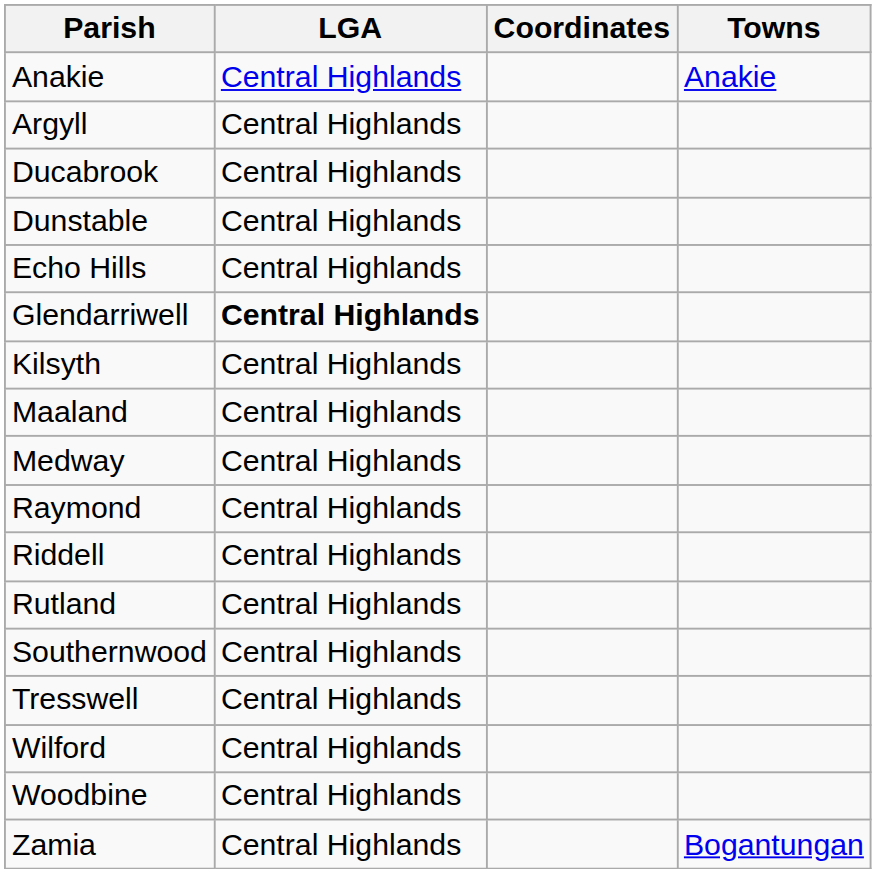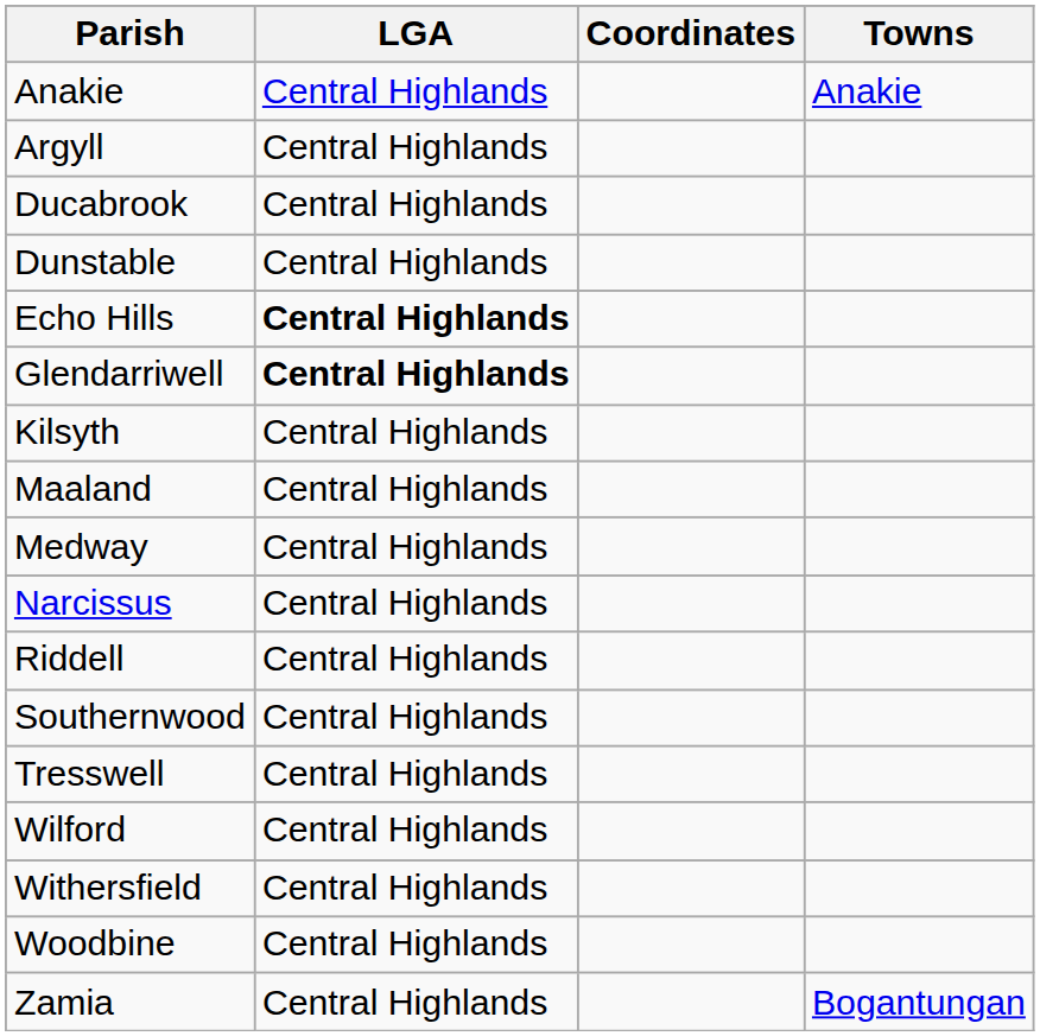 <table class="wikitable sortable">
 <tr>
 <th>Parish</th>
 <th>LGA</th>
 <th>Coordinates</th>
 <th>Towns</th>
 </tr>
 <tr>
 <td>Anakie</td>
 <td><a href='#'>Central Highlands</a></td>
 <td></td>
 <td><a href='#'>Anakie</a></td>
 </tr>
 <tr>
 <td>Argyll</td>
 <td>Central Highlands</td>
 <td></td>
 <td></td>
 </tr>
 <tr>
 <td>Ducabrook</td>
 <td>Central Highlands</td>
 <td></td>
 <td></td>
 </tr>
 <tr>
 <td>Dunstable</td>
 <td>Central Highlands</td>
 <td></td>
 <td></td>
 </tr>
 <tr>
 <td>Echo Hills</td>
-<td>Central Highlands</td>
+<td><strong>Central Highlands</strong></td>
 <td></td>
 <td></td>
 </tr>
 <tr>
 <td>Glendarriwell</td>
 <td><strong>Central Highlands</strong></td>
 <td></td>
 <td></td>
 </tr>
 <tr>
 <td>Kilsyth</td>
 <td>Central Highlands</td>
 <td></td>
 <td></td>
 </tr>
 <tr>
 <td>Maaland</td>
 <td>Central Highlands</td>
 <td></td>
 <td></td>
 </tr>
 <tr>
 <td>Medway</td>
 <td>Central Highlands</td>
 <td></td>
 <td></td>
 </tr>
 <tr>
-<td>Raymond</td>
+<td><a href='#'>Narcissus</a></td>
 <td>Central Highlands</td>
 <td></td>
 <td></td>
 </tr>
 <tr>
 <td>Riddell</td>
-<td>Central Highlands</td>
-<td></td>
-<td></td>
-</tr>
-<tr>
-<td>Rutland</td>
 <td>Central Highlands</td>
 <td></td>
 <td></td>
 </tr>
 <tr>
 <td>Southernwood</td>
 <td>Central Highlands</td>
 <td></td>
 <td></td>
 </tr>
 <tr>
 <td>Tresswell</td>
 <td>Central Highlands</td>
 <td></td>
 <td></td>
 </tr>
 <tr>
 <td>Wilford</td>
 <td>Central Highlands</td>
 <td></td>
 <td></td>
 </tr>
 <tr>
+<td>Withersfield</td>
+<td>Central Highlands</td>
+<td></td>
+<td></td>
+</tr>
+<tr>
 <td>Woodbine</td>
 <td>Central Highlands</td>
 <td></td>
 <td></td>
 </tr>
 <tr>
 <td>Zamia</td>
 <td>Central Highlands</td>
 <td></td>
 <td><a href='#'>Bogantungan</a></td>
 </tr>
 </table>
